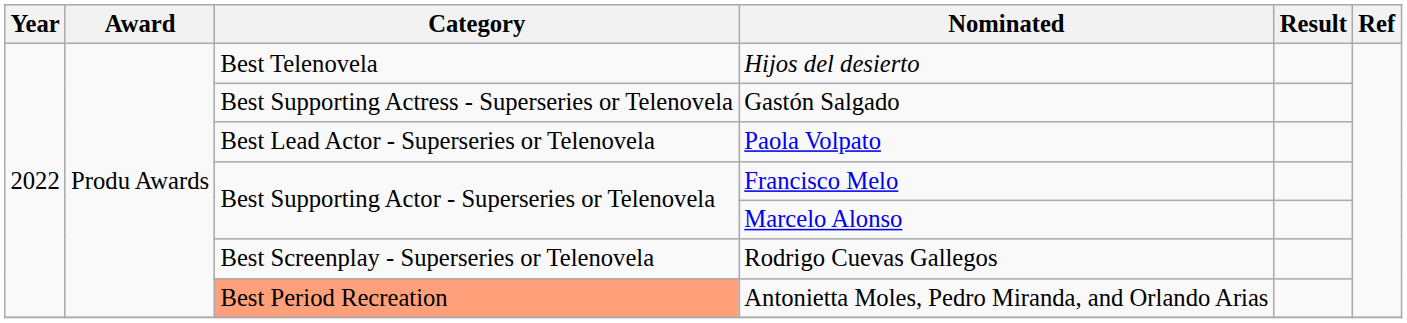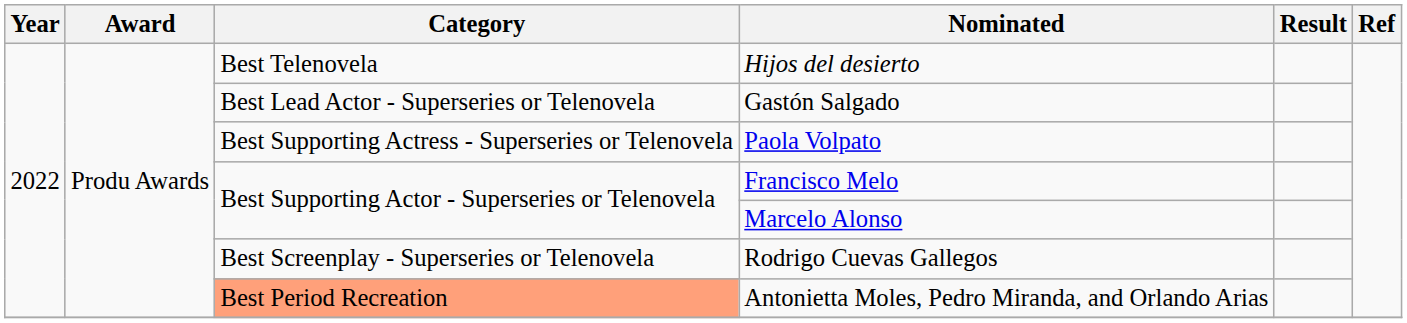 <table class="wikitable plainrowheaders">
 <tr>
 <th scope="col">Year</th>
 <th scope="col">Award</th>
 <th scope="col">Category</th>
 <th scope="col">Nominated</th>
 <th scope="col">Result</th>
 <th scope="col">Ref</th>
 </tr>
 <tr>
 <td rowspan="7">2022</td>
 <td rowspan="7">Produ Awards</td>
 <td>Best Telenovela</td>
 <td><em>Hijos del desierto</em></td>
 <td></td>
 <td align="center" rowspan="7"></td>
 </tr>
 <tr>
-<td>Best Supporting Actress - Superseries or Telenovela</td>
+<td>Best Lead Actor - Superseries or Telenovela</td>
 <td>Gastón Salgado</td>
 <td></td>
 </tr>
 <tr>
-<td>Best Lead Actor - Superseries or Telenovela</td>
+<td>Best Supporting Actress - Superseries or Telenovela</td>
 <td><a href='#'>Paola Volpato</a></td>
 <td></td>
 </tr>
 <tr>
 <td rowspan="2">Best Supporting Actor - Superseries or Telenovela</td>
 <td><a href='#'>Francisco Melo</a></td>
 <td></td>
 </tr>
 <tr>
 <td><a href='#'>Marcelo Alonso</a></td>
 <td></td>
 </tr>
 <tr>
 <td>Best Screenplay - Superseries or Telenovela</td>
 <td>Rodrigo Cuevas Gallegos</td>
 <td></td>
 </tr>
 <tr>
 <td style="background: lightsalmon;">Best Period Recreation</td>
 <td>Antonietta Moles, Pedro Miranda, and Orlando Arias</td>
 <td></td>
 </tr>
 <tr>
 </tr>
 </table>
